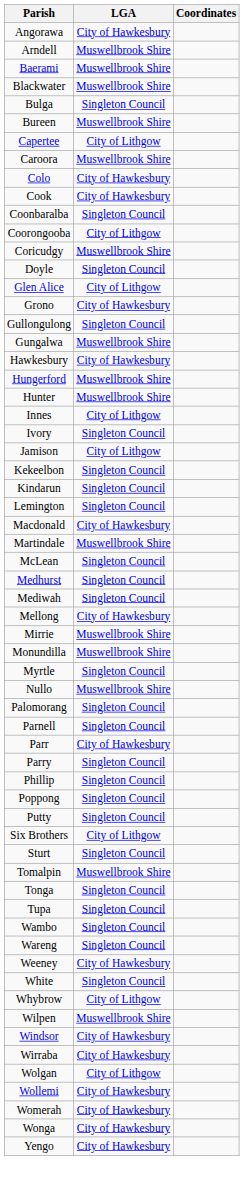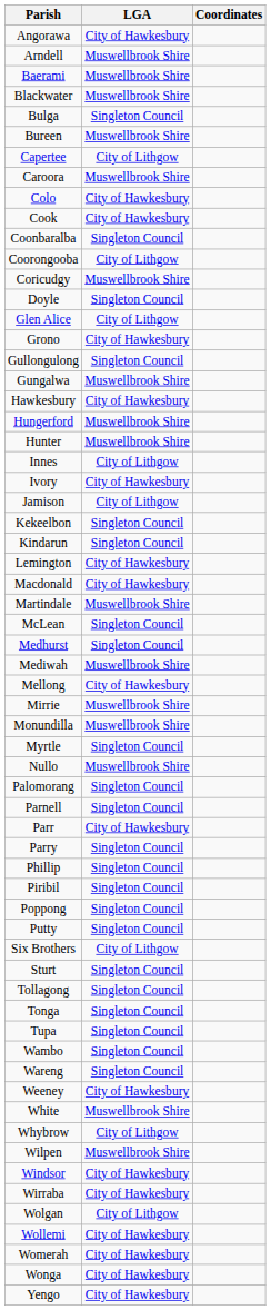 <table class="wikitable" style="text-align:center">
 <tr>
 <th>Parish</th>
 <th>LGA</th>
 <th>Coordinates</th>
 </tr>
 <tr>
 <td>Angorawa</td>
 <td><a href='#'>City of Hawkesbury</a></td>
 <td></td>
 </tr>
 <tr>
 <td>Arndell</td>
 <td><a href='#'>Muswellbrook Shire</a></td>
 <td></td>
 </tr>
 <tr>
 <td><a href='#'>Baerami</a></td>
 <td><a href='#'>Muswellbrook Shire</a></td>
 <td></td>
 </tr>
 <tr>
 <td>Blackwater</td>
 <td><a href='#'>Muswellbrook Shire</a></td>
 <td></td>
 </tr>
 <tr>
 <td>Bulga</td>
 <td><a href='#'>Singleton Council</a></td>
 <td></td>
 </tr>
 <tr>
 <td>Bureen</td>
 <td><a href='#'>Muswellbrook Shire</a></td>
 <td></td>
 </tr>
 <tr>
 <td><a href='#'>Capertee</a></td>
 <td><a href='#'>City of Lithgow</a></td>
 <td></td>
 </tr>
 <tr>
 <td>Caroora</td>
 <td><a href='#'>Muswellbrook Shire</a></td>
 <td></td>
 </tr>
 <tr>
 <td><a href='#'>Colo</a></td>
 <td><a href='#'>City of Hawkesbury</a></td>
 <td></td>
 </tr>
 <tr>
 <td>Cook</td>
 <td><a href='#'>City of Hawkesbury</a></td>
 <td></td>
 </tr>
 <tr>
 <td>Coonbaralba</td>
 <td><a href='#'>Singleton Council</a></td>
 <td></td>
 </tr>
 <tr>
 <td>Coorongooba</td>
 <td><a href='#'>City of Lithgow</a></td>
 <td></td>
 </tr>
 <tr>
 <td>Coricudgy</td>
 <td><a href='#'>Muswellbrook Shire</a></td>
 <td></td>
 </tr>
 <tr>
 <td>Doyle</td>
 <td><a href='#'>Singleton Council</a></td>
 <td></td>
 </tr>
 <tr>
 <td><a href='#'>Glen Alice</a></td>
 <td><a href='#'>City of Lithgow</a></td>
 <td></td>
 </tr>
 <tr>
 <td>Grono</td>
 <td><a href='#'>City of Hawkesbury</a></td>
 <td></td>
 </tr>
 <tr>
 <td>Gullongulong</td>
 <td><a href='#'>Singleton Council</a></td>
 <td></td>
 </tr>
 <tr>
 <td>Gungalwa</td>
 <td><a href='#'>Muswellbrook Shire</a></td>
 <td></td>
 </tr>
 <tr>
 <td>Hawkesbury</td>
 <td><a href='#'>City of Hawkesbury</a></td>
 <td></td>
 </tr>
 <tr>
 <td><a href='#'>Hungerford</a></td>
 <td><a href='#'>Muswellbrook Shire</a></td>
 <td></td>
 </tr>
 <tr>
 <td>Hunter</td>
 <td><a href='#'>Muswellbrook Shire</a></td>
 <td></td>
 </tr>
 <tr>
 <td>Innes</td>
 <td><a href='#'>City of Lithgow</a></td>
 <td></td>
 </tr>
 <tr>
 <td>Ivory</td>
-<td><a href='#'>Singleton Council</a></td>
+<td><a href='#'>City of Hawkesbury</a></td>
 <td></td>
 </tr>
 <tr>
 <td>Jamison</td>
 <td><a href='#'>City of Lithgow</a></td>
 <td></td>
 </tr>
 <tr>
 <td>Kekeelbon</td>
 <td><a href='#'>Singleton Council</a></td>
 <td></td>
 </tr>
 <tr>
 <td>Kindarun</td>
 <td><a href='#'>Singleton Council</a></td>
 <td></td>
 </tr>
 <tr>
 <td>Lemington</td>
-<td><a href='#'>Singleton Council</a></td>
+<td><a href='#'>City of Hawkesbury</a></td>
 <td></td>
 </tr>
 <tr>
 <td>Macdonald</td>
 <td><a href='#'>City of Hawkesbury</a></td>
 <td></td>
 </tr>
 <tr>
 <td>Martindale</td>
 <td><a href='#'>Muswellbrook Shire</a></td>
 <td></td>
 </tr>
 <tr>
 <td>McLean</td>
 <td><a href='#'>Singleton Council</a></td>
 <td></td>
 </tr>
 <tr>
 <td><a href='#'>Medhurst</a></td>
 <td><a href='#'>Singleton Council</a></td>
 <td></td>
 </tr>
 <tr>
 <td>Mediwah</td>
-<td><a href='#'>Singleton Council</a></td>
+<td><a href='#'>Muswellbrook Shire</a></td>
 <td></td>
 </tr>
 <tr>
 <td>Mellong</td>
 <td><a href='#'>City of Hawkesbury</a></td>
 <td></td>
 </tr>
 <tr>
 <td>Mirrie</td>
 <td><a href='#'>Muswellbrook Shire</a></td>
 <td></td>
 </tr>
 <tr>
 <td>Monundilla</td>
 <td><a href='#'>Muswellbrook Shire</a></td>
 <td></td>
 </tr>
 <tr>
 <td>Myrtle</td>
 <td><a href='#'>Singleton Council</a></td>
 <td></td>
 </tr>
 <tr>
 <td>Nullo</td>
 <td><a href='#'>Muswellbrook Shire</a></td>
 <td></td>
 </tr>
 <tr>
 <td>Palomorang</td>
 <td><a href='#'>Singleton Council</a></td>
 <td></td>
 </tr>
 <tr>
 <td>Parnell</td>
 <td><a href='#'>Singleton Council</a></td>
 <td></td>
 </tr>
 <tr>
 <td>Parr</td>
 <td><a href='#'>City of Hawkesbury</a></td>
 <td></td>
 </tr>
 <tr>
 <td>Parry</td>
 <td><a href='#'>Singleton Council</a></td>
 <td></td>
 </tr>
 <tr>
 <td>Phillip</td>
 <td><a href='#'>Singleton Council</a></td>
 <td></td>
 </tr>
 <tr>
+<td>Piribil</td>
+<td><a href='#'>Singleton Council</a></td>
+<td></td>
+</tr>
+<tr>
 <td>Poppong</td>
 <td><a href='#'>Singleton Council</a></td>
 <td></td>
 </tr>
 <tr>
 <td>Putty</td>
 <td><a href='#'>Singleton Council</a></td>
 <td></td>
 </tr>
 <tr>
 <td>Six Brothers</td>
 <td><a href='#'>City of Lithgow</a></td>
 <td></td>
 </tr>
 <tr>
 <td>Sturt</td>
 <td><a href='#'>Singleton Council</a></td>
 <td></td>
 </tr>
 <tr>
-<td>Tomalpin</td>
-<td><a href='#'>Muswellbrook Shire</a></td>
+<td>Tollagong</td>
+<td><a href='#'>Singleton Council</a></td>
 <td></td>
 </tr>
 <tr>
 <td>Tonga</td>
 <td><a href='#'>Singleton Council</a></td>
 <td></td>
 </tr>
 <tr>
 <td>Tupa</td>
 <td><a href='#'>Singleton Council</a></td>
 <td></td>
 </tr>
 <tr>
 <td>Wambo</td>
 <td><a href='#'>Singleton Council</a></td>
 <td></td>
 </tr>
 <tr>
 <td>Wareng</td>
 <td><a href='#'>Singleton Council</a></td>
 <td></td>
 </tr>
 <tr>
 <td>Weeney</td>
 <td><a href='#'>City of Hawkesbury</a></td>
 <td></td>
 </tr>
 <tr>
 <td>White</td>
-<td><a href='#'>Singleton Council</a></td>
+<td><a href='#'>Muswellbrook Shire</a></td>
 <td></td>
 </tr>
 <tr>
 <td>Whybrow</td>
 <td><a href='#'>City of Lithgow</a></td>
 <td></td>
 </tr>
 <tr>
 <td>Wilpen</td>
 <td><a href='#'>Muswellbrook Shire</a></td>
 <td></td>
 </tr>
 <tr>
 <td><a href='#'>Windsor</a></td>
 <td><a href='#'>City of Hawkesbury</a></td>
 <td></td>
 </tr>
 <tr>
 <td>Wirraba</td>
 <td><a href='#'>City of Hawkesbury</a></td>
 <td></td>
 </tr>
 <tr>
 <td>Wolgan</td>
 <td><a href='#'>City of Lithgow</a></td>
 <td></td>
 </tr>
 <tr>
 <td><a href='#'>Wollemi</a></td>
 <td><a href='#'>City of Hawkesbury</a></td>
 <td></td>
 </tr>
 <tr>
 <td>Womerah</td>
 <td><a href='#'>City of Hawkesbury</a></td>
 <td></td>
 </tr>
 <tr>
 <td>Wonga</td>
 <td><a href='#'>City of Hawkesbury</a></td>
 <td></td>
 </tr>
 <tr>
 <td>Yengo</td>
 <td><a href='#'>City of Hawkesbury</a></td>
 <td></td>
 </tr>
 </table>
